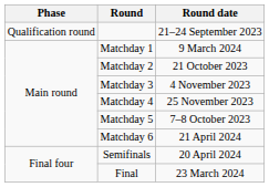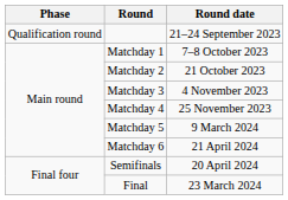 <table class="wikitable" style="text-align:center">
 <tr>
 <th>Phase</th>
 <th>Round</th>
 <th>Round date</th>
 </tr>
 <tr>
 <td>Qualification round</td>
 <td></td>
 <td>21–24 September 2023</td>
 </tr>
 <tr>
 <td rowspan=6>Main round</td>
 <td>Matchday 1</td>
-<td>9 March 2024</td>
+<td>7–8 October 2023</td>
 </tr>
 <tr>
 <td>Matchday 2</td>
 <td>21 October 2023</td>
 </tr>
 <tr>
 <td>Matchday 3</td>
 <td>4 November 2023</td>
 </tr>
 <tr>
 <td>Matchday 4</td>
 <td>25 November 2023</td>
 </tr>
 <tr>
 <td>Matchday 5</td>
-<td>7–8 October 2023</td>
+<td>9 March 2024</td>
 </tr>
 <tr>
 <td>Matchday 6</td>
 <td>21 April 2024</td>
 </tr>
 <tr>
 <td rowspan=2>Final four</td>
 <td>Semifinals</td>
 <td>20 April 2024</td>
 </tr>
 <tr>
 <td>Final</td>
 <td>23 March 2024</td>
 </tr>
 </table>
